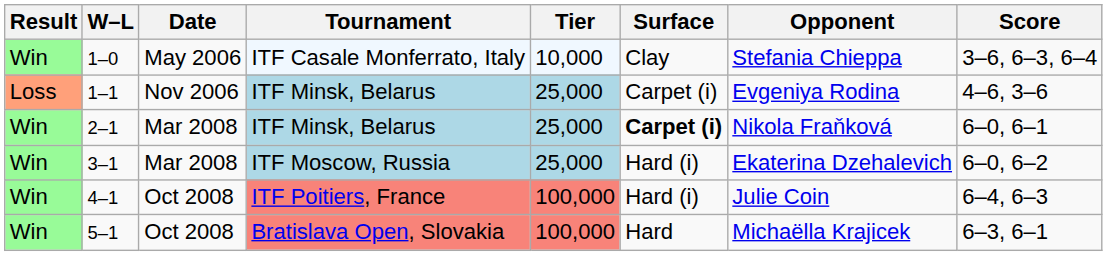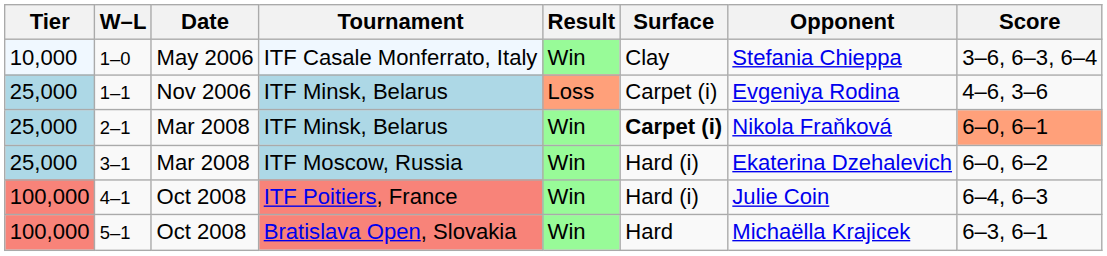 <table class="sortable wikitable">
 <tr>
-<th>Result</th>
+<th>Tier</th>
 <th class="unsortable">W–L</th>
 <th>Date</th>
 <th>Tournament</th>
-<th>Tier</th>
+<th>Result</th>
 <th>Surface</th>
 <th>Opponent</th>
 <th class="unsortable">Score</th>
 </tr>
 <tr>
-<td bgcolor=98FB98>Win</td>
+<td bgcolor=f0f8ff>10,000</td>
 <td><small>1–0</small></td>
 <td>May 2006</td>
 <td bgcolor=f0f8ff>ITF Casale Monferrato, Italy</td>
-<td bgcolor=f0f8ff>10,000</td>
+<td bgcolor=98FB98>Win</td>
 <td>Clay</td>
 <td> <a href='#'>Stefania Chieppa</a></td>
 <td>3–6, 6–3, 6–4</td>
 </tr>
 <tr>
-<td bgcolor=FFA07A>Loss</td>
+<td bgcolor=lightblue>25,000</td>
 <td><small>1–1</small></td>
 <td>Nov 2006</td>
 <td bgcolor=lightblue>ITF Minsk, Belarus</td>
-<td bgcolor=lightblue>25,000</td>
+<td bgcolor=FFA07A>Loss</td>
 <td>Carpet (i)</td>
 <td> <a href='#'>Evgeniya Rodina</a></td>
 <td>4–6, 3–6</td>
 </tr>
 <tr>
-<td bgcolor=98FB98>Win</td>
+<td bgcolor=lightblue>25,000</td>
 <td><small>2–1</small></td>
 <td>Mar 2008</td>
 <td bgcolor=lightblue>ITF Minsk, Belarus</td>
-<td bgcolor=lightblue>25,000</td>
+<td bgcolor=98FB98>Win</td>
 <td><strong>Carpet (i)</strong></td>
 <td> <a href='#'>Nikola Fraňková</a></td>
-<td>6–0, 6–1</td>
+<td style="background: lightsalmon;">6–0, 6–1</td>
 </tr>
 <tr>
-<td bgcolor=98FB98>Win</td>
+<td bgcolor=lightblue>25,000</td>
 <td><small>3–1</small></td>
 <td>Mar 2008</td>
 <td bgcolor=lightblue>ITF Moscow, Russia</td>
-<td bgcolor=lightblue>25,000</td>
+<td bgcolor=98FB98>Win</td>
 <td>Hard (i)</td>
 <td> <a href='#'>Ekaterina Dzehalevich</a></td>
 <td>6–0, 6–2</td>
 </tr>
 <tr>
-<td bgcolor=98FB98>Win</td>
+<td bgcolor=F88379>100,000</td>
 <td><small>4–1</small></td>
 <td>Oct 2008</td>
 <td bgcolor=F88379><a href='#'>ITF Poitiers</a>, France</td>
-<td bgcolor=F88379>100,000</td>
+<td bgcolor=98FB98>Win</td>
 <td>Hard (i)</td>
 <td> <a href='#'>Julie Coin</a></td>
 <td>6–4, 6–3</td>
 </tr>
 <tr>
-<td bgcolor=98FB98>Win</td>
+<td bgcolor=F88379>100,000</td>
 <td><small>5–1</small></td>
 <td>Oct 2008</td>
 <td bgcolor=F88379><a href='#'>Bratislava Open</a>, Slovakia</td>
-<td bgcolor=F88379>100,000</td>
+<td bgcolor=98FB98>Win</td>
 <td>Hard</td>
 <td> <a href='#'>Michaëlla Krajicek</a></td>
 <td>6–3, 6–1</td>
 </tr>
 </table>
